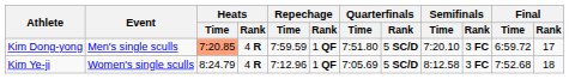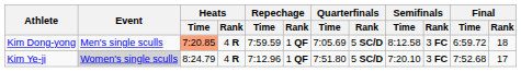 <table class="wikitable" style="font-size:90%">
 <tr>
 <th rowspan=2>Athlete</th>
 <th rowspan=2>Event</th>
 <th colspan="2">Heats</th>
 <th colspan="2">Repechage</th>
 <th colspan=2>Quarterfinals</th>
 <th colspan="2">Semifinals</th>
 <th colspan="2">Final</th>
 </tr>
 <tr style="font-size:95%">
 <th>Time</th>
 <th>Rank</th>
 <th>Time</th>
 <th>Rank</th>
 <th>Time</th>
 <th>Rank</th>
 <th>Time</th>
 <th>Rank</th>
 <th>Time</th>
 <th>Rank</th>
 </tr>
 <tr align=center>
 <td align=left><a href='#'>Kim Dong-yong</a></td>
 <td align=left><a href='#'>Men's single sculls</a></td>
 <td style="background: lightsalmon;">7:20.85</td>
 <td>4 <strong>R</strong></td>
 <td>7:59.59</td>
 <td>1 <strong>QF</strong></td>
+<td>7:05.69</td>
+<td>5 <strong>SC/D</strong></td>
+<td>8:12.58</td>
+<td>3 <strong>FC</strong></td>
+<td>6:59.72</td>
+<td>18</td>
+</tr>
+<tr align=center>
+<td align=left><a href='#'>Kim Ye-ji</a></td>
+<td align=left style="background: lightgrey;"><a href='#'>Women's single sculls</a></td>
+<td>8:24.79</td>
+<td>4 <strong>R</strong></td>
+<td>7:12.96</td>
+<td>1 <strong>QF</strong></td>
 <td>7:51.80</td>
 <td>5 <strong>SC/D</strong></td>
 <td>7:20.10</td>
 <td>3 <strong>FC</strong></td>
-<td>6:59.72</td>
+<td>7:52.68</td>
 <td>17</td>
 </tr>
-<tr align=center>
-<td align=left><a href='#'>Kim Ye-ji</a></td>
-<td align=left><a href='#'>Women's single sculls</a></td>
-<td>8:24.79</td>
-<td>4 <strong>R</strong></td>
-<td>7:12.96</td>
-<td>1 <strong>QF</strong></td>
-<td>7:05.69</td>
-<td>5 <strong>SC/D</strong></td>
-<td>8:12.58</td>
-<td>3 <strong>FC</strong></td>
-<td>7:52.68</td>
-<td>18</td>
-</tr>
 </table>
